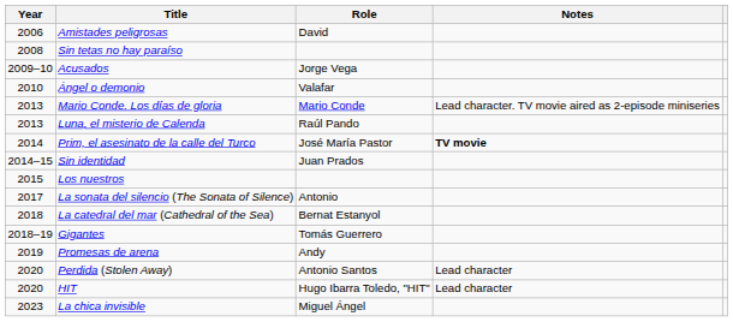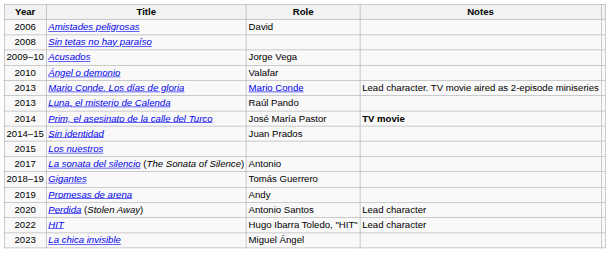 <table class="wikitable sortable">
 <tr>
 <th>Year</th>
 <th>Title</th>
 <th>Role</th>
 <th class="unsortable">Notes</th>
 <th></th>
 </tr>
 <tr>
 <td align = "center">2006</td>
 <td><a href='#'><em>Amistades peligrosas</em></a></td>
 <td>David</td>
 <td></td>
 <td align = "center"></td>
 </tr>
 <tr>
 <td align = "center">2008</td>
 <td><a href='#'><em>Sin tetas no hay paraíso</em></a></td>
 <td></td>
 <td></td>
 <td align = "center"></td>
 </tr>
 <tr>
 <td align = "center">2009–10</td>
 <td><em><a href='#'>Acusados</a></em></td>
 <td>Jorge Vega</td>
 <td></td>
 <td align = "center"></td>
 </tr>
 <tr>
 <td align = "center">2010</td>
 <td><em><a href='#'>Ángel o demonio</a></em></td>
 <td>Valafar</td>
 <td></td>
 <td align = "center"></td>
 </tr>
 <tr>
 <td align = "center">2013</td>
 <td><em><a href='#'>Mario Conde. Los días de gloria</a></em></td>
 <td><a href='#'>Mario Conde</a></td>
 <td>Lead character. TV movie aired as 2-episode miniseries</td>
 <td align = "center"></td>
 </tr>
 <tr>
 <td align = "center">2013</td>
 <td><em><a href='#'>Luna, el misterio de Calenda</a></em></td>
 <td>Raúl Pando</td>
 <td></td>
 <td align = "center"></td>
 </tr>
 <tr>
 <td align = "center">2014</td>
 <td><em><a href='#'>Prim, el asesinato de la calle del Turco</a></em></td>
 <td>José María Pastor</td>
 <td><strong>TV movie</strong></td>
 <td align = "center"></td>
 </tr>
 <tr>
 <td>2014–15</td>
 <td><em><a href='#'>Sin identidad</a></em></td>
 <td>Juan Prados</td>
 <td></td>
 <td align = "center"></td>
 </tr>
 <tr>
 <td align = "center">2015</td>
 <td><em><a href='#'>Los nuestros</a></em></td>
 <td></td>
 <td></td>
 <td align = "center"></td>
 </tr>
 <tr>
 <td align = "center">2017</td>
 <td><em><a href='#'>La sonata del silencio</a></em> (<em>The Sonata of Silence</em>)</td>
 <td>Antonio</td>
 <td></td>
 <td align = "center"></td>
 </tr>
 <tr>
-<td align = "center">2018</td>
-<td><a href='#'><em>La catedral del mar</em></a> (<em>Cathedral of the Sea</em>)</td>
-<td>Bernat Estanyol</td>
-<td></td>
-<td align = "center"></td>
-</tr>
-<tr>
 <td align = "center">2018–19</td>
 <td><a href='#'><em>Gigantes</em></a></td>
 <td>Tomás Guerrero</td>
 <td></td>
 <td align = "center"></td>
 </tr>
 <tr>
 <td align = "center">2019</td>
 <td><em><a href='#'>Promesas de arena</a></em></td>
 <td>Andy</td>
 <td></td>
 <td align = "center"></td>
 </tr>
 <tr>
 <td align = "center">2020</td>
 <td><a href='#'><em>Perdida</em></a> (<em>Stolen Away</em>)</td>
 <td>Antonio Santos</td>
 <td>Lead character</td>
 <td align = "center"></td>
 </tr>
 <tr>
-<td align = "center">2020</td>
+<td align = "center">2022</td>
 <td><a href='#'><em>HIT</em></a></td>
 <td>Hugo Ibarra Toledo, "HIT"</td>
 <td>Lead character</td>
 <td align = "center"></td>
 </tr>
 <tr>
 <td align = "center">2023</td>
 <td><em><a href='#'>La chica invisible</a></em></td>
 <td>Miguel Ángel</td>
 <td></td>
 <td></td>
 </tr>
 </table>
